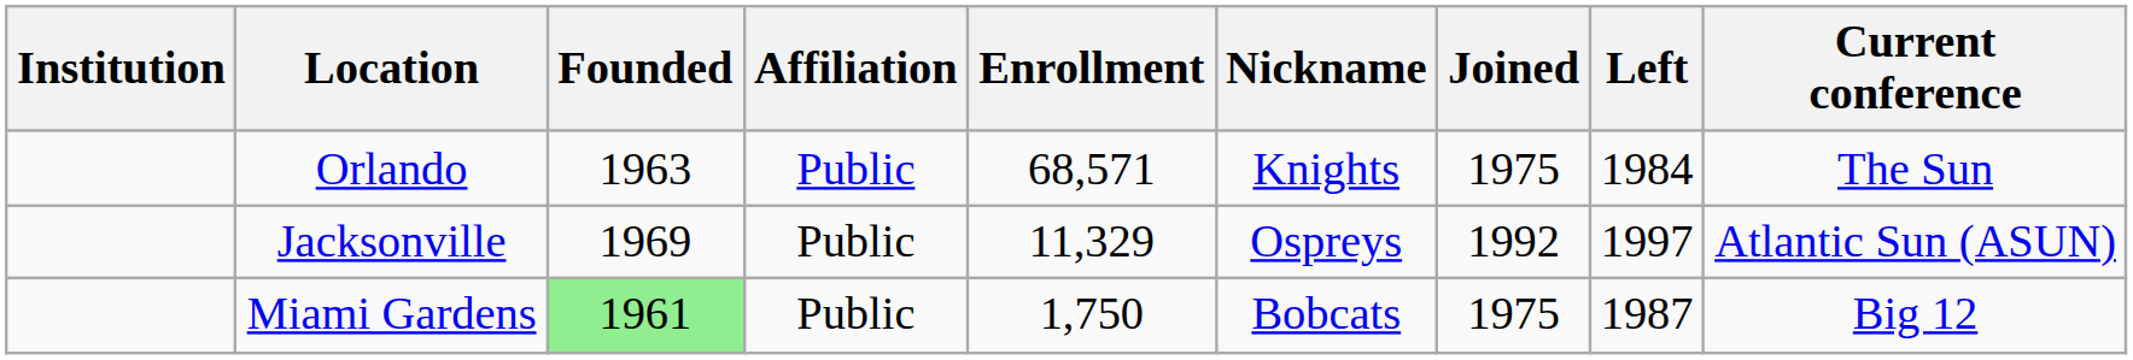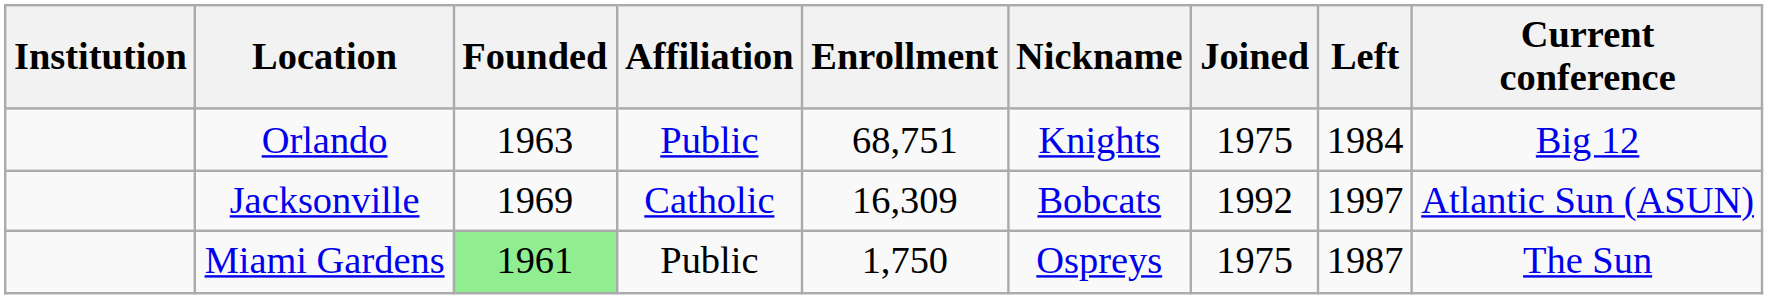 <table class="wikitable sortable" style="text-align:center">
 <tr>
 <th>Institution</th>
 <th>Location</th>
 <th>Founded</th>
 <th>Affiliation</th>
 <th>Enrollment</th>
 <th>Nickname</th>
 <th>Joined</th>
 <th>Left</th>
 <th>Current<br>conference</th>
 </tr>
 <tr>
 <td></td>
 <td><a href='#'>Orlando</a></td>
 <td>1963</td>
 <td><a href='#'>Public</a></td>
-<td>68,571</td>
+<td>68,751</td>
 <td><a href='#'>Knights</a></td>
 <td>1975</td>
 <td>1984</td>
-<td><a href='#'>The Sun</a></td>
+<td><a href='#'>Big 12</a></td>
 </tr>
 <tr>
 <td></td>
 <td><a href='#'>Jacksonville</a></td>
 <td>1969</td>
-<td>Public</td>
-<td>11,329</td>
-<td><a href='#'>Ospreys</a></td>
+<td><a href='#'>Catholic</a></td>
+<td>16,309</td>
+<td><a href='#'>Bobcats</a></td>
 <td>1992</td>
 <td>1997</td>
 <td><a href='#'>Atlantic Sun (ASUN)</a></td>
 </tr>
 <tr>
 <td></td>
 <td><a href='#'>Miami Gardens</a></td>
 <td style="background: lightgreen;">1961</td>
 <td>Public</td>
 <td>1,750</td>
-<td><a href='#'>Bobcats</a></td>
+<td><a href='#'>Ospreys</a></td>
 <td>1975</td>
 <td>1987</td>
-<td><a href='#'>Big 12</a></td>
+<td><a href='#'>The Sun</a></td>
 </tr>
 </table>
